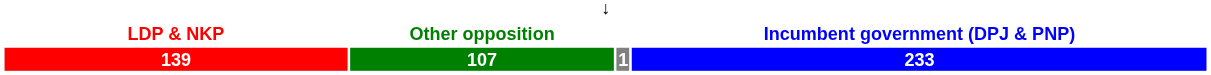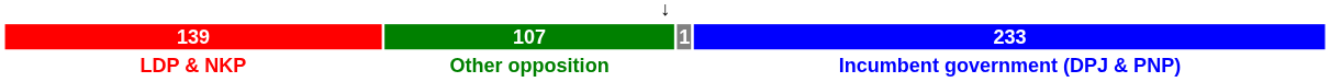 <table style="width:67em; font-size:88%; text-align:center;">
 <tr>
 <td colspan="4" style="text-align:center;">↓</td>
+</tr>
+<tr style="font-weight:bold">
+<td style="background:red; width:28.96%; color:white;">139</td>
+<td style="background:green; width:22.29%; color:white;">107</td>
+<td style="background:grey; width:0.21%; color:white;">1</td>
+<td style="background:blue; width:48.54%; color:white;">233</td>
 </tr>
 <tr style="font-weight:bold">
 <td style="color:red;">LDP & NKP</td>
 <td style="color:green;">Other opposition</td>
 <td style="color:black;"></td>
 <td style="color:blue;">Incumbent government (DPJ & PNP)</td>
 </tr>
-<tr style="font-weight:bold">
-<td style="background:red; width:28.96%; color:white;">139</td>
-<td style="background:green; width:22.29%; color:white;">107</td>
-<td style="background:grey; width:0.21%; color:white;">1</td>
-<td style="background:blue; width:48.54%; color:white;">233</td>
-</tr>
 </table>
